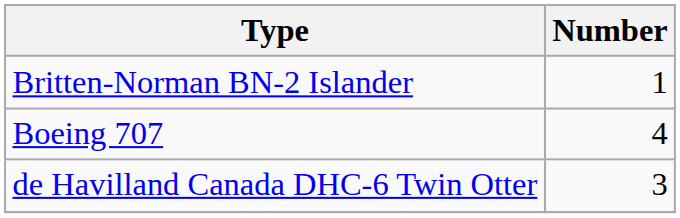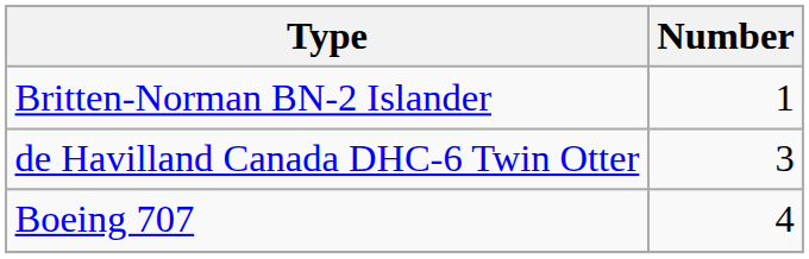 <table class="wikitable">
 <tr>
 <th>Type</th>
 <th>Number</th>
 </tr>
 <tr>
 <td><a href='#'>Britten-Norman BN-2 Islander</a></td>
 <td align=right>1</td>
 </tr>
 <tr>
+<td><a href='#'>de Havilland Canada DHC-6 Twin Otter</a></td>
+<td align=right>3</td>
+</tr>
+<tr>
 <td><a href='#'>Boeing 707</a></td>
 <td align=right>4</td>
 </tr>
 <tr>
-<td><a href='#'>de Havilland Canada DHC-6 Twin Otter</a></td>
-<td align=right>3</td>
-</tr>
-<tr>
 </tr>
 </table>
